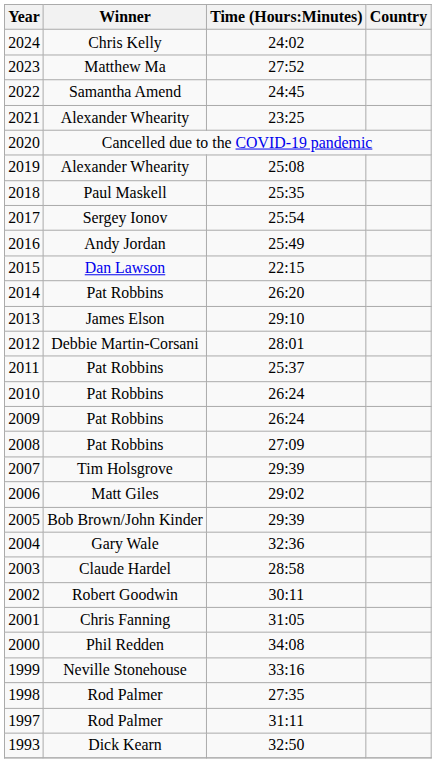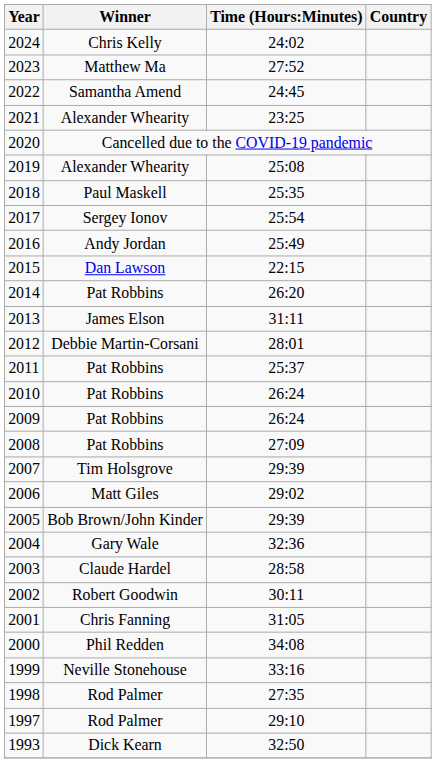 <table class="wikitable sortable" style="text-align:center" cellpadding ="2">
 <tr>
 <th>Year</th>
 <th>Winner</th>
 <th>Time (Hours:Minutes)</th>
 <th>Country</th>
 </tr>
 <tr>
 <td>2024</td>
 <td>Chris Kelly</td>
 <td>24:02</td>
 <td></td>
 </tr>
 <tr>
 <td>2023</td>
 <td>Matthew Ma</td>
 <td>27:52</td>
 <td></td>
 </tr>
 <tr>
 <td>2022</td>
 <td>Samantha Amend</td>
 <td>24:45</td>
 <td></td>
 </tr>
 <tr>
 <td>2021</td>
 <td>Alexander Whearity</td>
 <td>23:25</td>
 <td></td>
 </tr>
 <tr>
 <td>2020</td>
 <td colspan="4">Cancelled due to the <a href='#'>COVID-19 pandemic</a></td>
 </tr>
 <tr>
 <td>2019</td>
 <td>Alexander Whearity</td>
 <td>25:08</td>
 <td></td>
 </tr>
 <tr>
 <td>2018</td>
 <td>Paul Maskell</td>
 <td>25:35</td>
 <td></td>
 </tr>
 <tr>
 <td>2017</td>
 <td>Sergey Ionov</td>
 <td>25:54</td>
 <td></td>
 </tr>
 <tr>
 <td>2016</td>
 <td>Andy Jordan</td>
 <td>25:49</td>
 <td></td>
 </tr>
 <tr>
 <td>2015</td>
 <td><a href='#'>Dan Lawson</a></td>
 <td>22:15</td>
 <td></td>
 </tr>
 <tr>
 <td>2014</td>
 <td>Pat Robbins</td>
 <td>26:20</td>
 <td></td>
 </tr>
 <tr>
 <td>2013</td>
 <td>James Elson</td>
-<td>29:10</td>
+<td>31:11</td>
 <td></td>
 </tr>
 <tr>
 <td>2012</td>
 <td>Debbie Martin-Corsani</td>
 <td>28:01</td>
 <td></td>
 </tr>
 <tr>
 <td>2011</td>
 <td>Pat Robbins</td>
 <td>25:37</td>
 <td></td>
 </tr>
 <tr>
 <td>2010</td>
 <td>Pat Robbins</td>
 <td>26:24</td>
 <td></td>
 </tr>
 <tr>
 <td>2009</td>
 <td>Pat Robbins</td>
 <td>26:24</td>
 <td></td>
 </tr>
 <tr>
 <td>2008</td>
 <td>Pat Robbins</td>
 <td>27:09</td>
 <td></td>
 </tr>
 <tr>
 <td>2007</td>
 <td>Tim Holsgrove</td>
 <td>29:39</td>
 <td></td>
 </tr>
 <tr>
 <td>2006</td>
 <td>Matt Giles</td>
 <td>29:02</td>
 <td></td>
 </tr>
 <tr>
 <td>2005</td>
 <td>Bob Brown/John Kinder</td>
 <td>29:39</td>
 <td></td>
 </tr>
 <tr>
 <td>2004</td>
 <td>Gary Wale</td>
 <td>32:36</td>
 <td></td>
 </tr>
 <tr>
 <td>2003</td>
 <td>Claude Hardel</td>
 <td>28:58</td>
 <td></td>
 </tr>
 <tr>
 <td>2002</td>
 <td>Robert Goodwin</td>
 <td>30:11</td>
 <td></td>
 </tr>
 <tr>
 <td>2001</td>
 <td>Chris Fanning</td>
 <td>31:05</td>
 <td></td>
 </tr>
 <tr>
 <td>2000</td>
 <td>Phil Redden</td>
 <td>34:08</td>
 <td></td>
 </tr>
 <tr>
 <td>1999</td>
 <td>Neville Stonehouse</td>
 <td>33:16</td>
 <td></td>
 </tr>
 <tr>
 <td>1998</td>
 <td>Rod Palmer</td>
 <td>27:35</td>
 <td></td>
 </tr>
 <tr>
 <td>1997</td>
 <td>Rod Palmer</td>
-<td>31:11</td>
+<td>29:10</td>
 <td></td>
 </tr>
 <tr>
 <td>1993</td>
 <td>Dick Kearn</td>
 <td>32:50</td>
 <td></td>
 </tr>
 <tr>
 </tr>
 </table>
